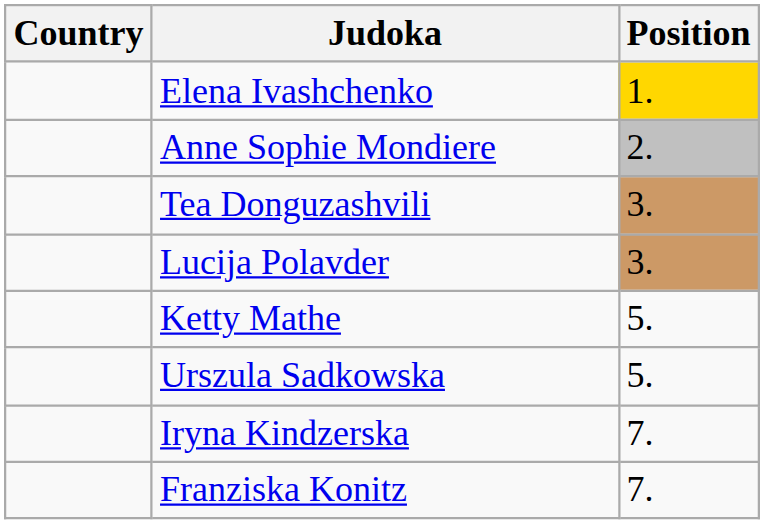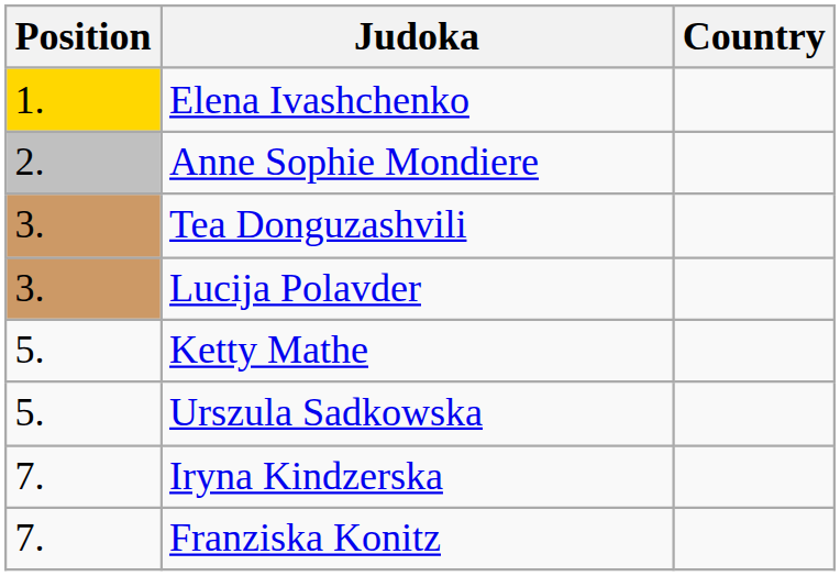 <table class=wikitable>
 <tr>
+<th width=10>Position</th>
+<th width=200>Judoka</th>
 <th>Country</th>
-<th width=200>Judoka</th>
-<th width=10>Position</th>
 </tr>
 <tr>
+<td bgcolor=gold>1.</td>
+<td><a href='#'>Elena Ivashchenko</a></td>
 <td></td>
-<td><a href='#'>Elena Ivashchenko</a></td>
-<td bgcolor=gold>1.</td>
 </tr>
 <tr>
+<td bgcolor="silver">2.</td>
+<td><a href='#'>Anne Sophie Mondiere</a></td>
 <td></td>
-<td><a href='#'>Anne Sophie Mondiere</a></td>
-<td bgcolor="silver">2.</td>
 </tr>
 <tr>
+<td bgcolor="CC9966">3.</td>
+<td><a href='#'>Tea Donguzashvili</a></td>
 <td></td>
-<td><a href='#'>Tea Donguzashvili</a></td>
-<td bgcolor="CC9966">3.</td>
 </tr>
 <tr>
+<td bgcolor="CC9966">3.</td>
+<td><a href='#'>Lucija Polavder</a></td>
 <td></td>
-<td><a href='#'>Lucija Polavder</a></td>
-<td bgcolor="CC9966">3.</td>
 </tr>
 <tr>
+<td>5.</td>
+<td><a href='#'>Ketty Mathe</a></td>
 <td></td>
-<td><a href='#'>Ketty Mathe</a></td>
-<td>5.</td>
 </tr>
 <tr>
+<td>5.</td>
+<td><a href='#'>Urszula Sadkowska</a></td>
 <td></td>
-<td><a href='#'>Urszula Sadkowska</a></td>
-<td>5.</td>
 </tr>
 <tr>
+<td>7.</td>
+<td><a href='#'>Iryna Kindzerska</a></td>
 <td></td>
-<td><a href='#'>Iryna Kindzerska</a></td>
-<td>7.</td>
 </tr>
 <tr>
+<td>7.</td>
+<td><a href='#'>Franziska Konitz</a></td>
 <td></td>
-<td><a href='#'>Franziska Konitz</a></td>
-<td>7.</td>
 </tr>
 </table>
